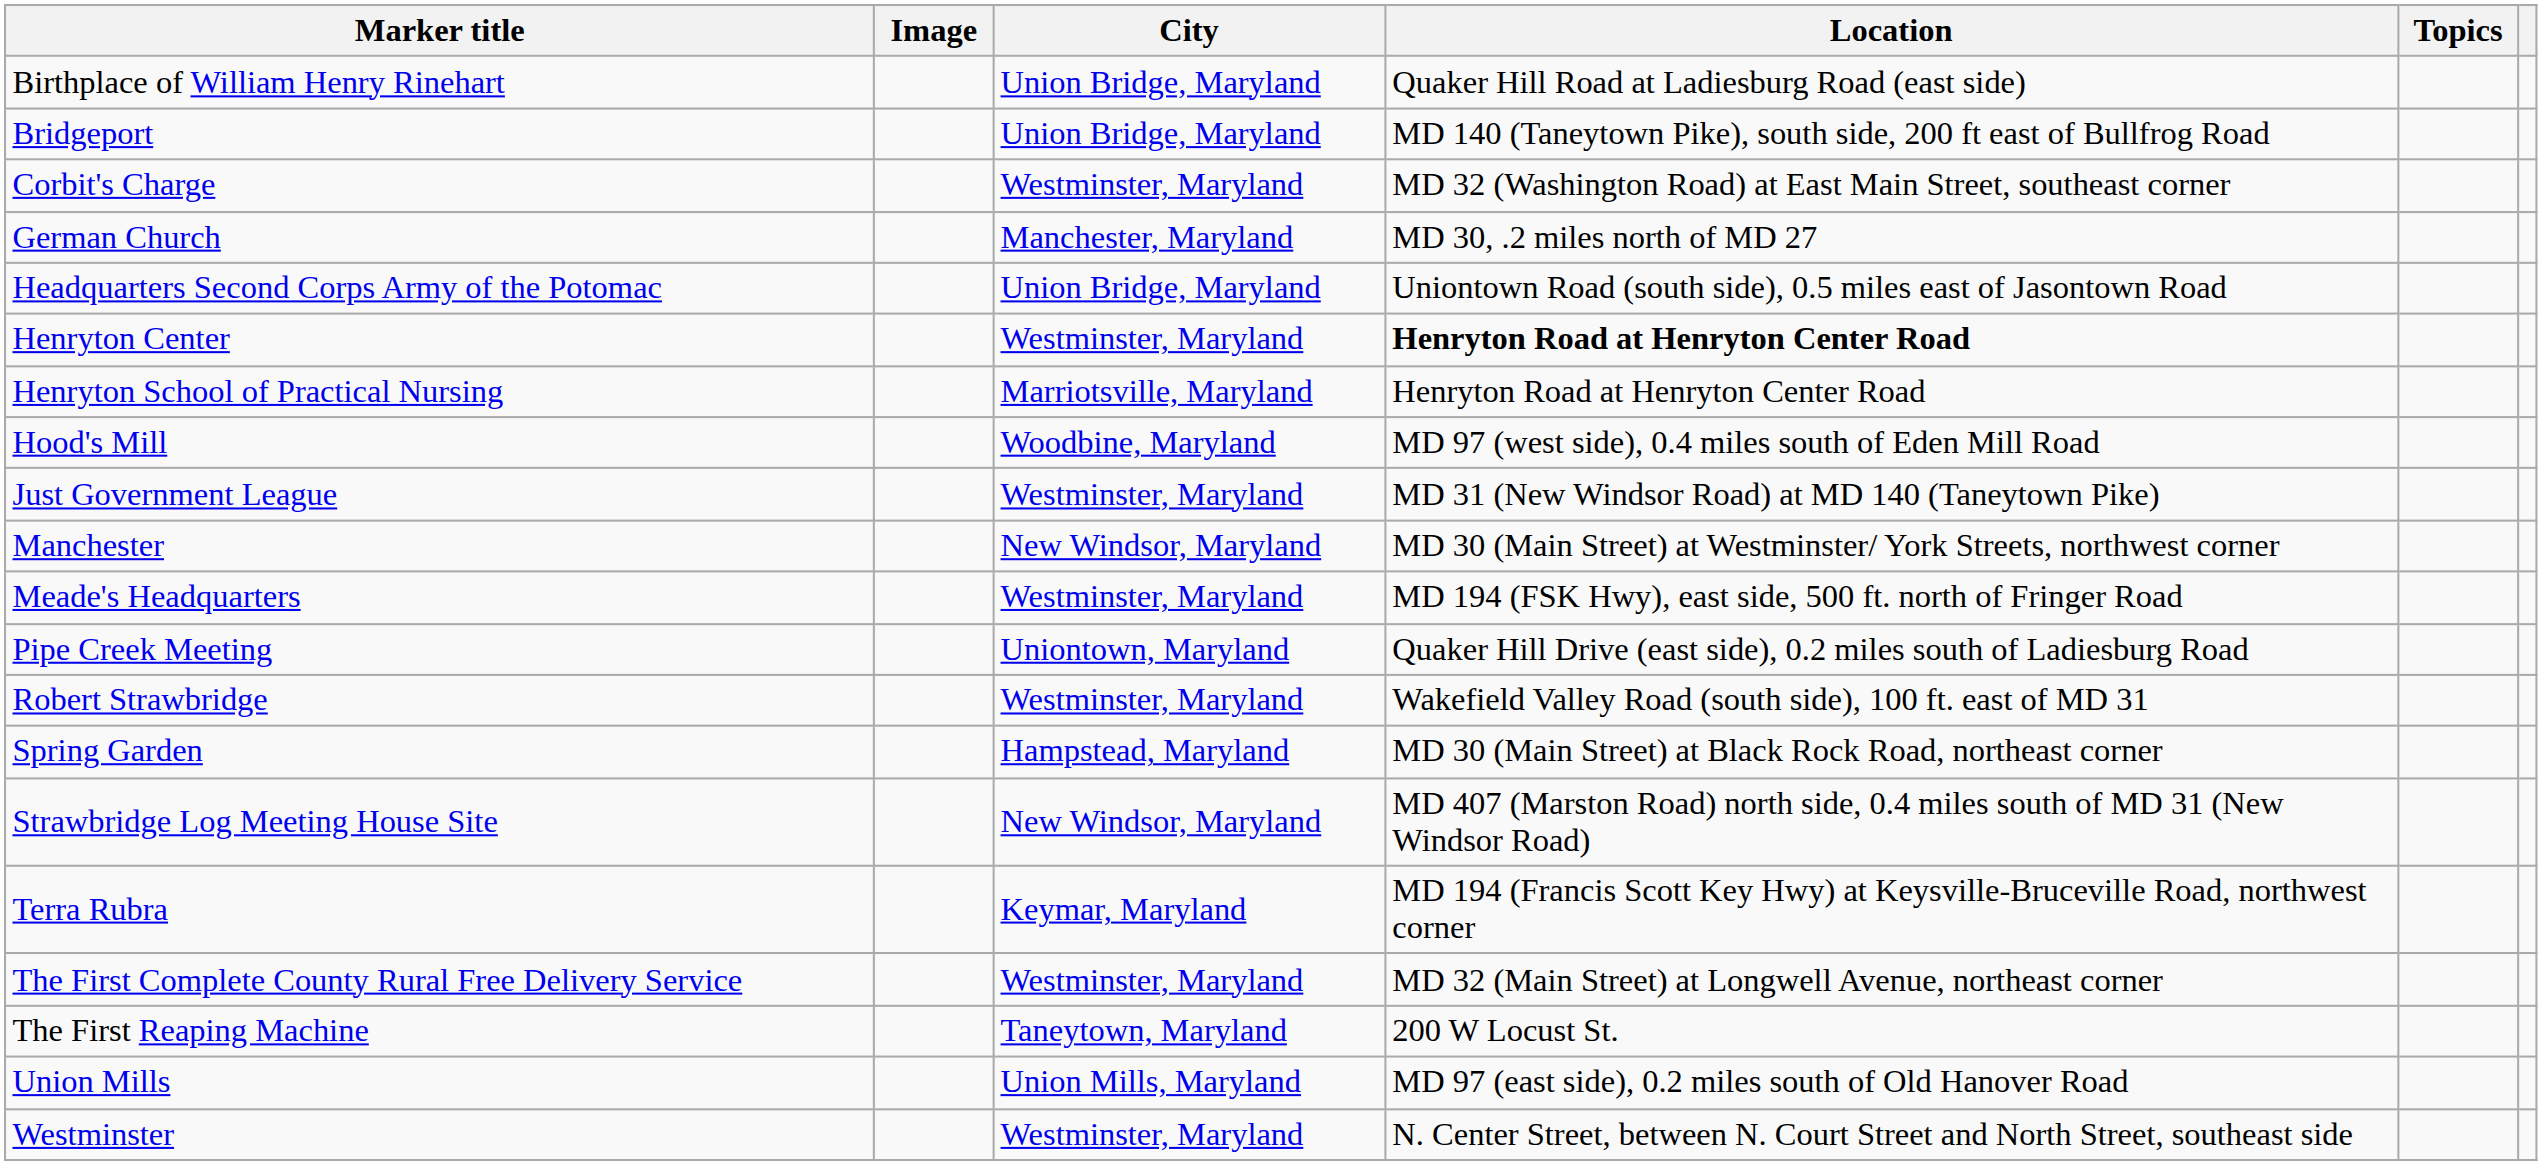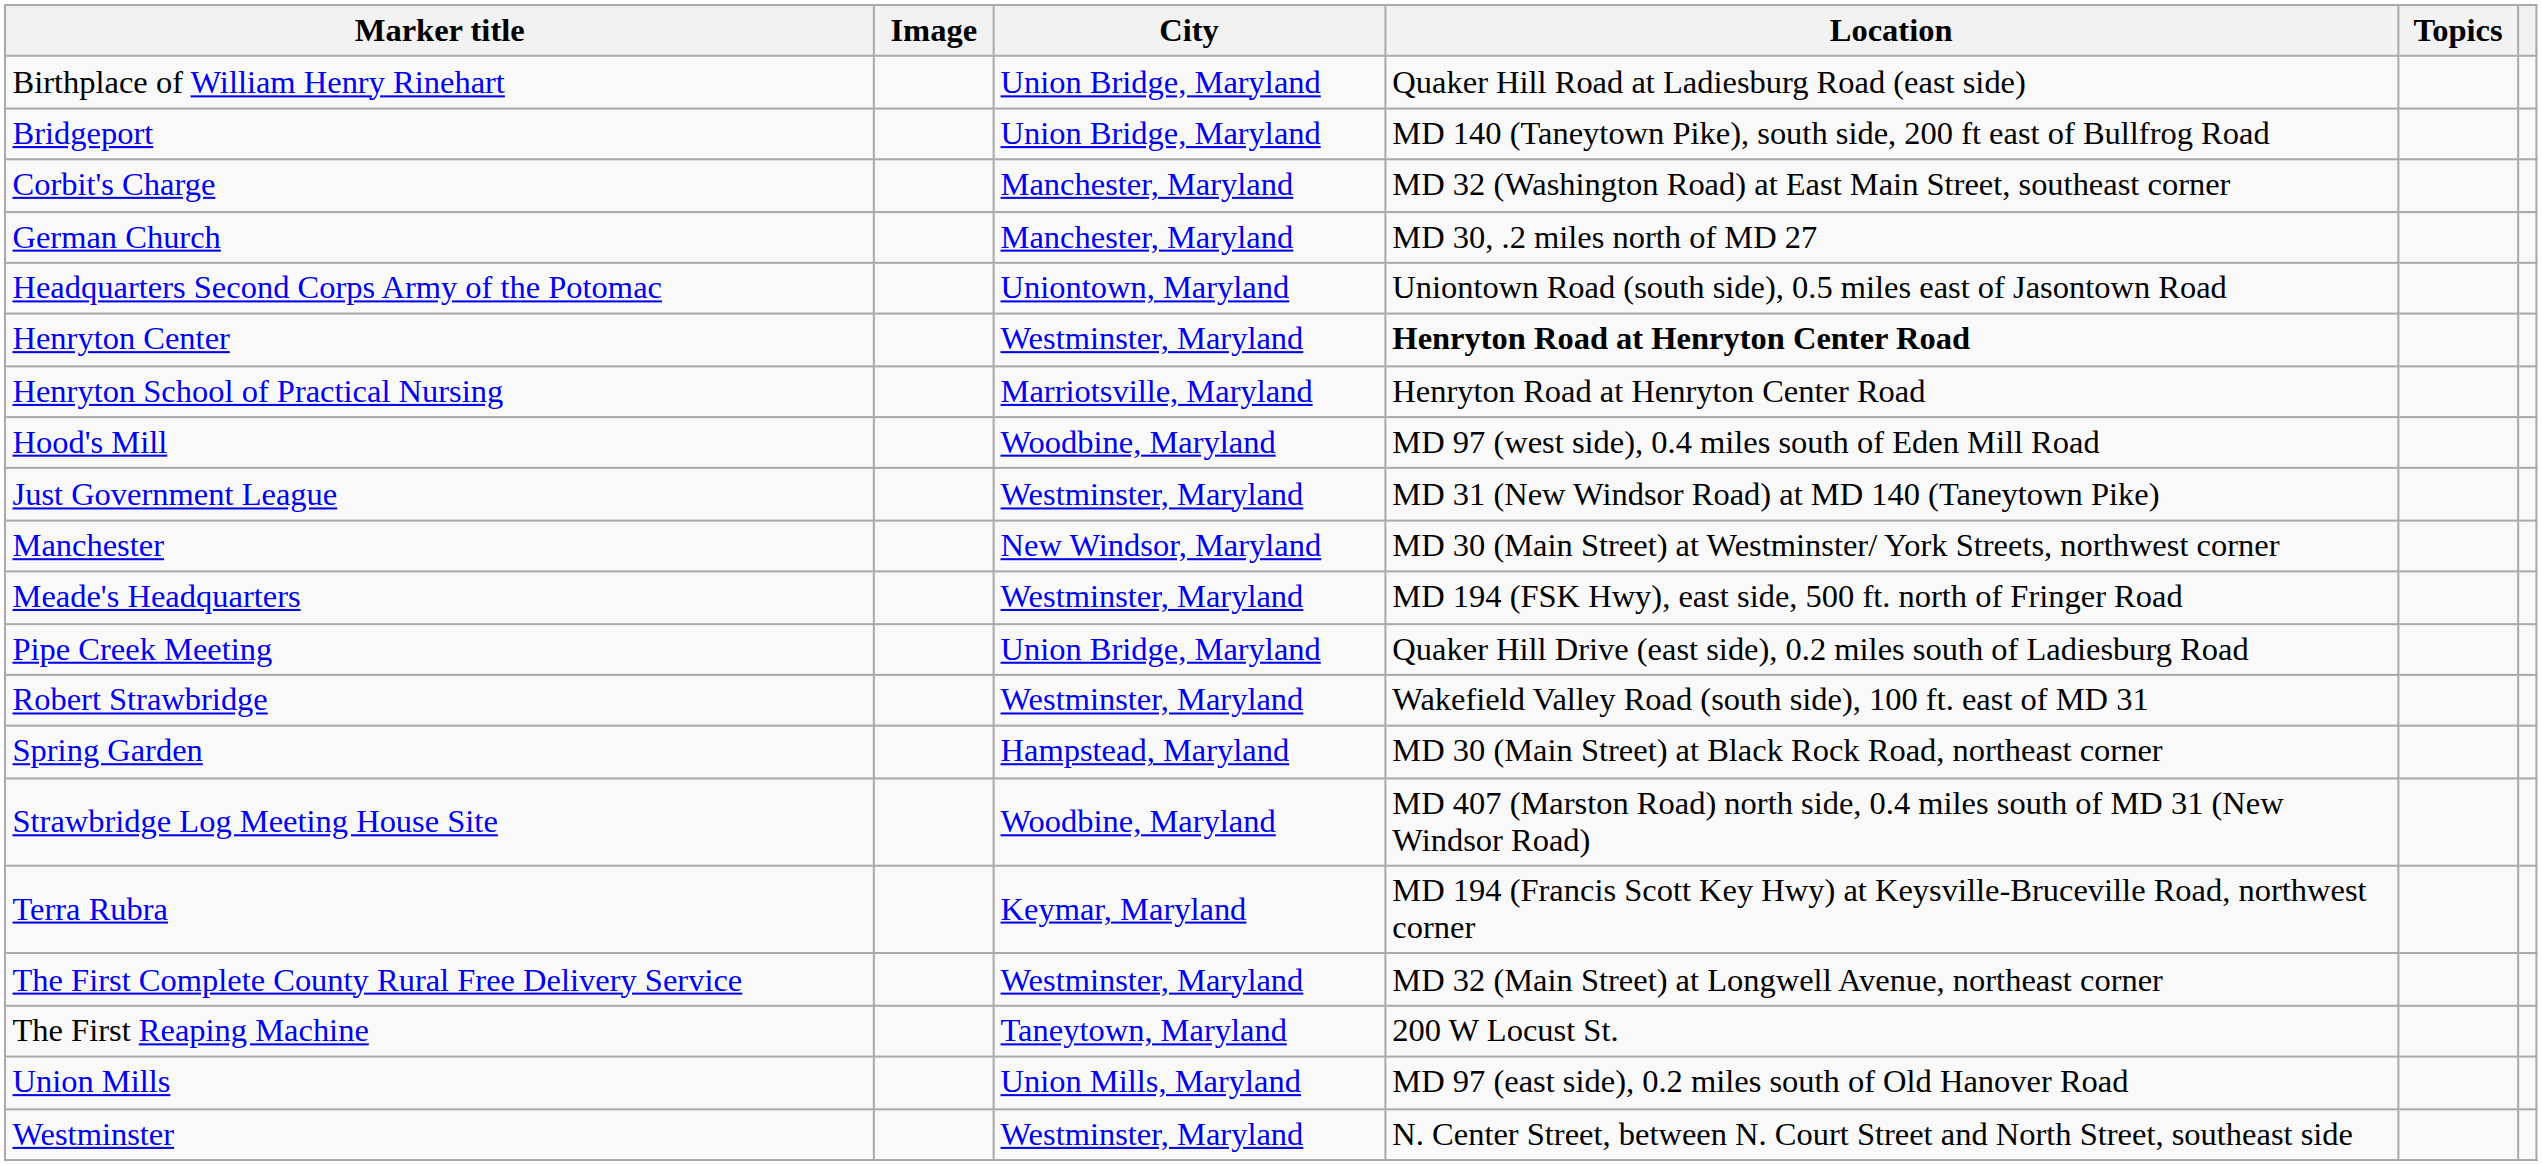 <table class="wikitable sortable">
 <tr>
 <th><strong>Marker title</strong></th>
 <th class='unsortable'><strong>Image</strong></th>
 <th><strong>City</strong></th>
 <th style='width:40%';><strong>Location</strong></th>
 <th><strong>Topics</strong></th>
 <th class='unsortable'></th>
 </tr>
 <tr ->
 <td>Birthplace of <a href='#'>William Henry Rinehart</a></td>
 <td></td>
 <td><a href='#'>Union Bridge, Maryland</a></td>
 <td>Quaker Hill Road at Ladiesburg Road (east side)<br><small></small></td>
 <td></td>
 <td></td>
 </tr>
 <tr ->
 <td><a href='#'>Bridgeport</a></td>
 <td></td>
 <td><a href='#'>Union Bridge, Maryland</a></td>
 <td>MD 140 (Taneytown Pike), south side, 200 ft east of Bullfrog Road<br><small></small></td>
 <td></td>
 <td></td>
 </tr>
 <tr ->
 <td><a href='#'>Corbit's Charge</a></td>
 <td></td>
-<td><a href='#'>Westminster, Maryland</a></td>
+<td><a href='#'>Manchester, Maryland</a></td>
 <td>MD 32 (Washington Road) at East Main Street, southeast corner<br><small></small></td>
 <td></td>
 <td></td>
 </tr>
 <tr ->
 <td><a href='#'>German Church</a></td>
 <td></td>
 <td><a href='#'>Manchester, Maryland</a></td>
 <td>MD 30, .2 miles north of MD 27<br><small></small></td>
 <td></td>
 <td></td>
 </tr>
 <tr ->
 <td><a href='#'>Headquarters Second Corps Army of the Potomac</a></td>
 <td></td>
-<td><a href='#'>Union Bridge, Maryland</a></td>
+<td><a href='#'>Uniontown, Maryland</a></td>
 <td>Uniontown Road (south side), 0.5 miles east of Jasontown Road<br><small></small></td>
 <td></td>
 <td></td>
 </tr>
 <tr ->
 <td><a href='#'>Henryton Center</a></td>
 <td></td>
 <td><a href='#'>Westminster, Maryland</a></td>
 <td><strong>Henryton Road at Henryton Center Road<br><small></small></strong></td>
 <td></td>
 <td></td>
 </tr>
 <tr ->
 <td><a href='#'>Henryton School of Practical Nursing</a></td>
 <td></td>
 <td><a href='#'>Marriotsville, Maryland</a></td>
 <td>Henryton Road at Henryton Center Road<br><small></small></td>
 <td></td>
 <td></td>
 </tr>
 <tr ->
 <td><a href='#'>Hood's Mill</a></td>
 <td></td>
 <td><a href='#'>Woodbine, Maryland</a></td>
 <td>MD 97 (west side), 0.4 miles south of Eden Mill Road<br><small></small></td>
 <td></td>
 <td></td>
 </tr>
 <tr ->
 <td><a href='#'>Just Government League</a></td>
 <td></td>
 <td><a href='#'>Westminster, Maryland</a></td>
 <td>MD 31 (New Windsor Road) at MD 140 (Taneytown Pike)<br><small></small></td>
 <td></td>
 <td></td>
 </tr>
 <tr ->
 <td><a href='#'>Manchester</a></td>
 <td></td>
 <td><a href='#'>New Windsor, Maryland</a></td>
 <td>MD 30 (Main Street) at Westminster/ York Streets, northwest corner<br><small></small></td>
 <td></td>
 <td></td>
 </tr>
 <tr ->
 <td><a href='#'>Meade's Headquarters</a></td>
 <td></td>
 <td><a href='#'>Westminster, Maryland</a></td>
 <td>MD 194 (FSK Hwy), east side, 500 ft. north of Fringer Road<br><small></small></td>
 <td></td>
 <td></td>
 </tr>
 <tr ->
 <td><a href='#'>Pipe Creek Meeting</a></td>
 <td></td>
-<td><a href='#'>Uniontown, Maryland</a></td>
+<td><a href='#'>Union Bridge, Maryland</a></td>
 <td>Quaker Hill Drive (east side), 0.2 miles south of Ladiesburg Road<br><small></small></td>
 <td></td>
 <td></td>
 </tr>
 <tr ->
 <td><a href='#'>Robert Strawbridge</a></td>
 <td></td>
 <td><a href='#'>Westminster, Maryland</a></td>
 <td>Wakefield Valley Road (south side), 100 ft. east of MD 31<br><small></small></td>
 <td></td>
 <td></td>
 </tr>
 <tr ->
 <td><a href='#'>Spring Garden</a></td>
 <td></td>
 <td><a href='#'>Hampstead, Maryland</a></td>
 <td>MD 30 (Main Street) at Black Rock Road, northeast corner<br><small></small></td>
 <td></td>
 <td></td>
 </tr>
 <tr ->
 <td><a href='#'>Strawbridge Log Meeting House Site</a></td>
 <td></td>
-<td><a href='#'>New Windsor, Maryland</a></td>
+<td><a href='#'>Woodbine, Maryland</a></td>
 <td>MD 407 (Marston Road) north side, 0.4 miles south of MD 31 (New Windsor Road)<br><small></small></td>
 <td></td>
 <td></td>
 </tr>
 <tr ->
 <td><a href='#'>Terra Rubra</a></td>
 <td></td>
 <td><a href='#'>Keymar, Maryland</a></td>
 <td>MD 194 (Francis Scott Key Hwy) at Keysville-Bruceville Road, northwest corner<br><small></small></td>
 <td></td>
 <td></td>
 </tr>
 <tr ->
 <td><a href='#'>The First Complete County Rural Free Delivery Service</a></td>
 <td></td>
 <td><a href='#'>Westminster, Maryland</a></td>
 <td>MD 32 (Main Street) at Longwell Avenue, northeast corner<br><small></small></td>
 <td></td>
 <td></td>
 </tr>
 <tr ->
 <td>The First <a href='#'>Reaping Machine</a></td>
 <td></td>
 <td><a href='#'>Taneytown, Maryland</a></td>
 <td>200 W Locust St.<br><small></small></td>
 <td></td>
 <td></td>
 </tr>
 <tr ->
 <td><a href='#'>Union Mills</a></td>
 <td></td>
 <td><a href='#'>Union Mills, Maryland</a></td>
 <td>MD 97 (east side), 0.2 miles south of Old Hanover Road<br><small></small></td>
 <td></td>
 <td></td>
 </tr>
 <tr ->
 <td><a href='#'>Westminster</a></td>
 <td></td>
 <td><a href='#'>Westminster, Maryland</a></td>
 <td>N. Center Street, between N. Court Street and North Street, southeast side<br><small></small></td>
 <td></td>
 <td></td>
 </tr>
 <tr ->
 </tr>
 </table>
